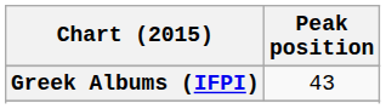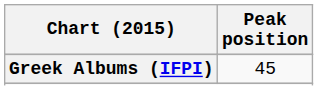 <table class="wikitable sortable plainrowheaders" style="text-align:center">
 <tr>
 <th scope="col">Chart (2015)</th>
 <th scope="col">Peak<br> position</th>
 </tr>
 <tr>
 </tr>
 <tr>
 </tr>
 <tr>
 </tr>
 <tr>
 </tr>
 <tr>
 </tr>
 <tr>
 </tr>
 <tr>
 </tr>
 <tr>
 </tr>
 <tr>
 </tr>
 <tr>
 </tr>
 <tr>
 <th scope="row">Greek Albums (<a href='#'>IFPI</a>)</th>
-<td style="text-align:center;">43</td>
+<td style="text-align:center;">45</td>
 </tr>
 <tr>
 </tr>
 <tr>
 </tr>
 <tr>
 </tr>
 <tr>
 </tr>
 <tr>
 </tr>
 <tr>
 </tr>
 <tr>
 </tr>
 <tr>
 </tr>
 <tr>
 </tr>
 <tr>
 </tr>
 <tr>
 </tr>
 <tr>
 </tr>
 <tr>
 </tr>
 <tr>
 </tr>
 </table>
